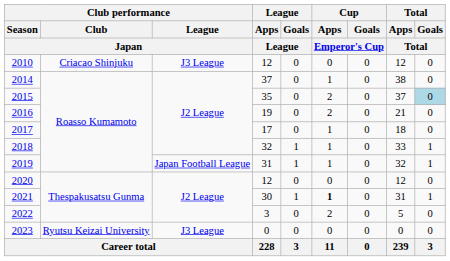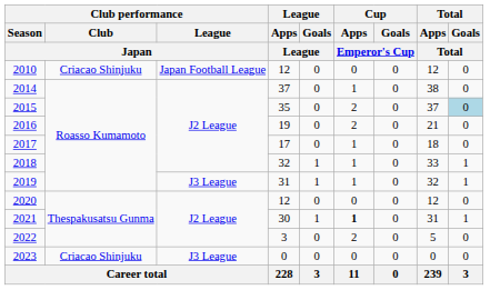 <table class="wikitable" style="text-align:center">
 <tr>
 <th colspan=3>Club performance</th>
 <th colspan=2>League</th>
 <th colspan=2>Cup</th>
 <th colspan=2>Total</th>
 </tr>
 <tr>
 <th>Season</th>
 <th>Club</th>
 <th>League</th>
 <th>Apps</th>
 <th>Goals</th>
 <th>Apps</th>
 <th>Goals</th>
 <th>Apps</th>
 <th>Goals</th>
 </tr>
 <tr>
 <th colspan=3>Japan</th>
 <th colspan=2>League</th>
 <th colspan=2><a href='#'>Emperor's Cup</a></th>
 <th colspan=2>Total</th>
 </tr>
 <tr>
 <td><a href='#'>2010</a></td>
 <td><a href='#'>Criacao Shinjuku</a></td>
-<td><a href='#'>J3 League</a></td>
+<td><a href='#'>Japan Football League</a></td>
 <td>12</td>
 <td>0</td>
 <td>0</td>
 <td>0</td>
 <td>12</td>
 <td>0</td>
 </tr>
 <tr>
 <td><a href='#'>2014</a></td>
 <td rowspan="6"><a href='#'>Roasso Kumamoto</a></td>
 <td rowspan="5"><a href='#'>J2 League</a></td>
 <td>37</td>
 <td>0</td>
 <td>1</td>
 <td>0</td>
 <td>38</td>
 <td>0</td>
 </tr>
 <tr>
 <td><a href='#'>2015</a></td>
 <td>35</td>
 <td>0</td>
 <td>2</td>
 <td>0</td>
 <td>37</td>
 <td style="background: lightblue;">0</td>
 </tr>
 <tr>
 <td><a href='#'>2016</a></td>
 <td>19</td>
 <td>0</td>
 <td>2</td>
 <td>0</td>
 <td>21</td>
 <td>0</td>
 </tr>
 <tr>
 <td><a href='#'>2017</a></td>
 <td>17</td>
 <td>0</td>
 <td>1</td>
 <td>0</td>
 <td>18</td>
 <td>0</td>
 </tr>
 <tr>
 <td><a href='#'>2018</a></td>
 <td>32</td>
 <td>1</td>
 <td>1</td>
 <td>0</td>
 <td>33</td>
 <td>1</td>
 </tr>
 <tr>
 <td><a href='#'>2019</a></td>
-<td><a href='#'>Japan Football League</a></td>
+<td><a href='#'>J3 League</a></td>
 <td>31</td>
 <td>1</td>
 <td>1</td>
 <td>0</td>
 <td>32</td>
 <td>1</td>
 </tr>
 <tr>
 <td><a href='#'>2020</a></td>
 <td rowspan="3"><a href='#'>Thespakusatsu Gunma</a></td>
 <td rowspan="3"><a href='#'>J2 League</a></td>
 <td>12</td>
 <td>0</td>
 <td>0</td>
 <td>0</td>
 <td>12</td>
 <td>0</td>
 </tr>
 <tr>
 <td><a href='#'>2021</a></td>
 <td>30</td>
 <td>1</td>
 <td><strong>1</strong></td>
 <td>0</td>
 <td>31</td>
 <td>1</td>
 </tr>
 <tr>
 <td><a href='#'>2022</a></td>
 <td>3</td>
 <td>0</td>
 <td>2</td>
 <td>0</td>
 <td>5</td>
 <td>0</td>
 </tr>
 <tr>
 <td><a href='#'>2023</a></td>
-<td><a href='#'>Ryutsu Keizai University</a></td>
+<td><a href='#'>Criacao Shinjuku</a></td>
 <td><a href='#'>J3 League</a></td>
 <td>0</td>
 <td>0</td>
 <td>0</td>
 <td>0</td>
 <td>0</td>
 <td>0</td>
 </tr>
 <tr>
 <th colspan=3>Career total</th>
 <th>228</th>
 <th>3</th>
 <th>11</th>
 <th>0</th>
 <th>239</th>
 <th>3</th>
 </tr>
 </table>
